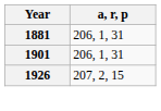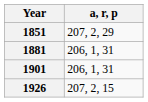 <table class="wikitable" style="margin:0 0 0 3em; border:1px solid darkgrey;">
 <tr>
 <th style="width:75px;">Year</th>
 <th style="width:100px;">a, r, p</th>
+</tr>
+<tr>
+<th>1851</th>
+<td>207, 2, 29 </td>
 </tr>
 <tr>
 <th>1881</th>
 <td>206, 1, 31 </td>
 </tr>
 <tr>
 <th>1901</th>
 <td>206, 1, 31 </td>
 </tr>
 <tr>
 <th>1926</th>
 <td>207, 2, 15 </td>
 </tr>
 </table>
